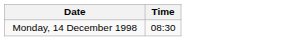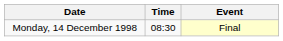 <table class = "wikitable" style="text-align:center;">
 <tr>
 <th width=220>Date</th>
 <th width=50>Time</th>
+<th width=150>Event</th>
 </tr>
 <tr>
 <td>Monday, 14 December 1998</td>
 <td>08:30</td>
+<td bgcolor=ffffcc>Final</td>
 </tr>
 </table>
